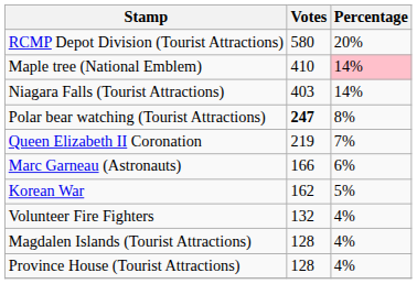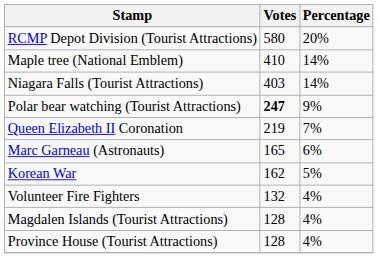 <table class="wikitable sortable">
 <tr>
 <th>Stamp</th>
 <th>Votes</th>
 <th>Percentage</th>
 </tr>
 <tr>
 <td><a href='#'>RCMP</a> Depot Division (Tourist Attractions)</td>
 <td>580</td>
 <td>20%</td>
 </tr>
 <tr>
 <td>Maple tree (National Emblem)</td>
 <td>410</td>
-<td style="background: pink;">14%</td>
+<td>14%</td>
 </tr>
 <tr>
 <td>Niagara Falls (Tourist Attractions)</td>
 <td>403</td>
 <td>14%</td>
 </tr>
 <tr>
 <td>Polar bear watching (Tourist Attractions)</td>
 <td><strong>247</strong></td>
-<td>8%</td>
+<td>9%</td>
 </tr>
 <tr>
 <td><a href='#'>Queen Elizabeth II</a> Coronation</td>
 <td>219</td>
 <td>7%</td>
 </tr>
 <tr>
 <td><a href='#'>Marc Garneau</a> (Astronauts)</td>
-<td>166</td>
+<td>165</td>
 <td>6%</td>
 </tr>
 <tr>
 <td><a href='#'>Korean War</a></td>
 <td>162</td>
 <td>5%</td>
 </tr>
 <tr>
 <td>Volunteer Fire Fighters</td>
 <td>132</td>
 <td>4%</td>
 </tr>
 <tr>
 <td>Magdalen Islands (Tourist Attractions)</td>
 <td>128</td>
 <td>4%</td>
 </tr>
 <tr>
 <td>Province House (Tourist Attractions)</td>
 <td>128</td>
 <td>4%</td>
 </tr>
 <tr>
 </tr>
 </table>
